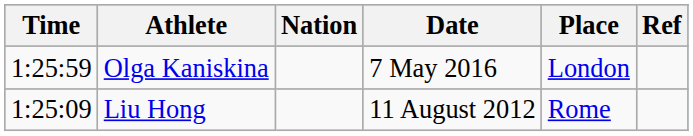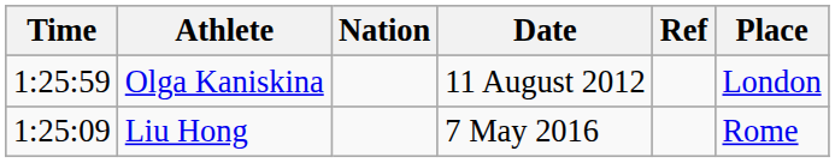 <table class=wikitable>
 <tr>
 <th>Time</th>
 <th>Athlete</th>
 <th>Nation</th>
 <th>Date</th>
+<th>Ref</th>
 <th>Place</th>
-<th>Ref</th>
 </tr>
 <tr>
 <td>1:25:59</td>
 <td><a href='#'>Olga Kaniskina</a></td>
 <td></td>
-<td>7 May 2016</td>
+<td>11 August 2012</td>
+<td></td>
 <td><a href='#'>London</a></td>
-<td></td>
 </tr>
 <tr>
 <td>1:25:09</td>
 <td><a href='#'>Liu Hong</a></td>
 <td></td>
-<td>11 August 2012</td>
+<td>7 May 2016</td>
+<td></td>
 <td><a href='#'>Rome</a></td>
-<td></td>
 </tr>
 </table>
